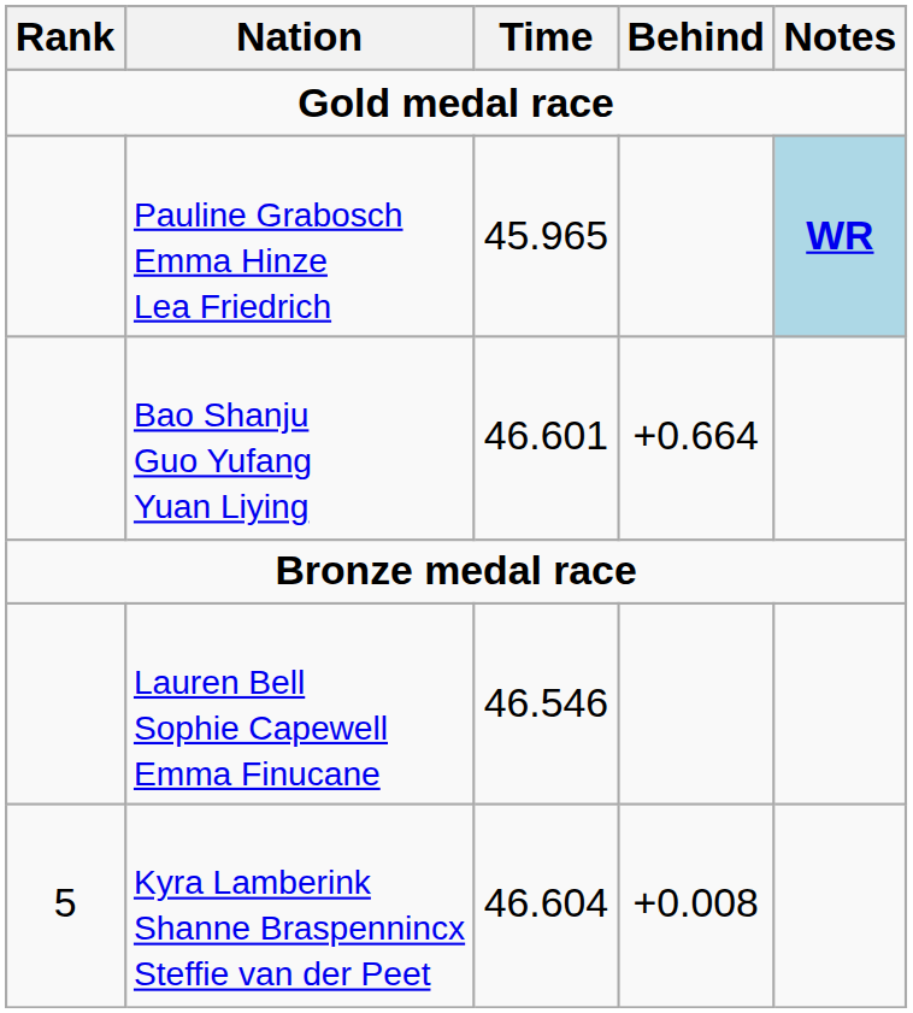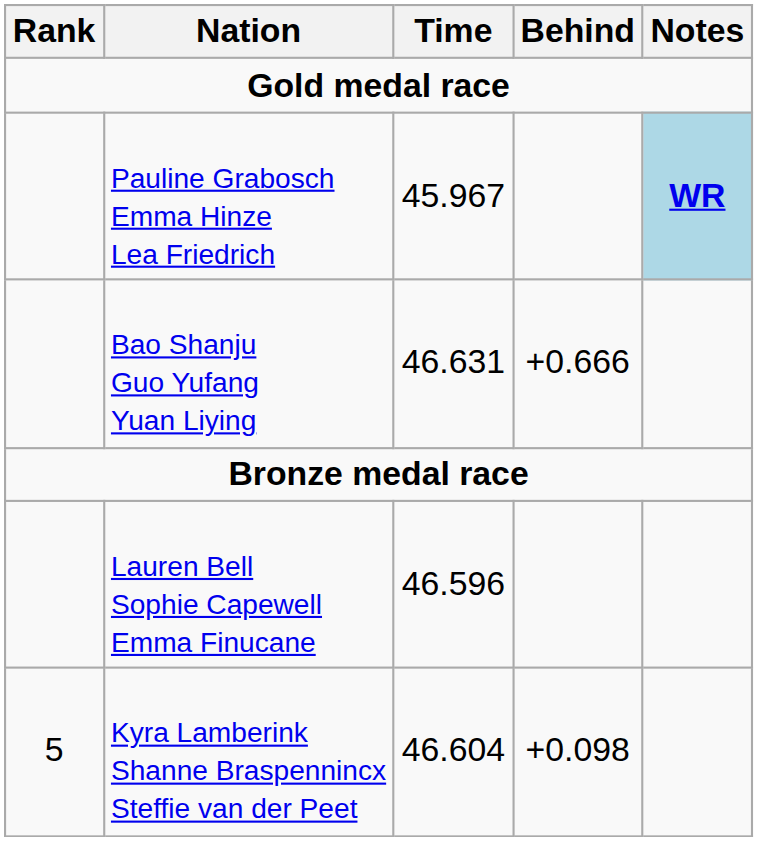 <table class="wikitable" style="text-align:center">
 <tr>
 <th>Rank</th>
 <th>Nation</th>
 <th>Time</th>
 <th>Behind</th>
 <th>Notes</th>
 </tr>
 <tr>
 <td colspan=5><strong>Gold medal race</strong></td>
 </tr>
 <tr>
 <td></td>
 <td align=left><br><small><a href='#'>Pauline Grabosch</a><br><a href='#'>Emma Hinze</a><br><a href='#'>Lea Friedrich</a></small></td>
-<td>45.965</td>
+<td>45.967</td>
 <td></td>
 <td style="background: lightblue;"><strong><a href='#'>WR</a></strong></td>
 </tr>
 <tr>
 <td></td>
 <td align=left><br><small><a href='#'>Bao Shanju</a><br><a href='#'>Guo Yufang</a><br><a href='#'>Yuan Liying</a></small></td>
-<td>46.601</td>
-<td>+0.664</td>
+<td>46.631</td>
+<td>+0.666</td>
 <td></td>
 </tr>
 <tr>
 <td colspan=5><strong>Bronze medal race</strong></td>
 </tr>
 <tr>
 <td></td>
 <td align=left><br><small><a href='#'>Lauren Bell</a><br><a href='#'>Sophie Capewell</a><br><a href='#'>Emma Finucane</a></small></td>
-<td>46.546</td>
+<td>46.596</td>
 <td></td>
 <td></td>
 </tr>
 <tr>
 <td>5</td>
 <td align=left><br><small><a href='#'>Kyra Lamberink</a><br><a href='#'>Shanne Braspennincx</a><br><a href='#'>Steffie van der Peet</a></small></td>
 <td>46.604</td>
-<td>+0.008</td>
+<td>+0.098</td>
 <td></td>
 </tr>
 </table>
